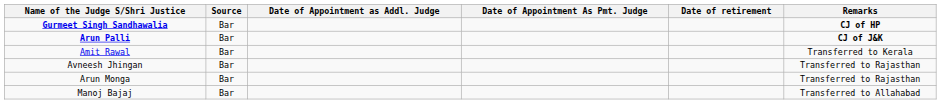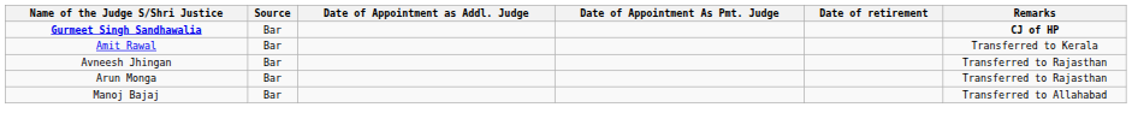 <table class="wikitable sortable static-row-numbers static-row-header" style="text-align:center" width="92%">
 <tr>
 <th>Name of the Judge S/Shri Justice</th>
 <th>Source</th>
 <th>Date of Appointment as Addl. Judge</th>
 <th>Date of Appointment As Pmt. Judge</th>
 <th>Date of retirement</th>
 <th>Remarks</th>
 </tr>
 <tr>
 <td><strong><a href='#'>Gurmeet Singh Sandhawalia</a></strong></td>
 <td>Bar</td>
 <td></td>
 <td></td>
 <td></td>
 <td><strong>CJ of HP</strong></td>
-</tr>
-<tr>
-<td><a href='#'><strong>Arun Palli</strong></a></td>
-<td>Bar</td>
-<td></td>
-<td></td>
-<td></td>
-<td><strong>CJ of J&K</strong></td>
 </tr>
 <tr>
 <td><a href='#'>Amit Rawal</a></td>
 <td>Bar</td>
 <td></td>
 <td></td>
 <td></td>
 <td>Transferred to Kerala</td>
 </tr>
 <tr>
 <td>Avneesh Jhingan</td>
 <td>Bar</td>
 <td></td>
 <td></td>
 <td></td>
 <td>Transferred to Rajasthan</td>
 </tr>
 <tr>
 <td>Arun Monga</td>
 <td>Bar</td>
 <td></td>
 <td></td>
 <td></td>
 <td>Transferred to Rajasthan</td>
 </tr>
 <tr>
 <td>Manoj Bajaj</td>
 <td>Bar</td>
 <td></td>
 <td></td>
 <td></td>
 <td>Transferred to Allahabad</td>
 </tr>
 </table>
